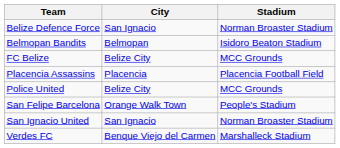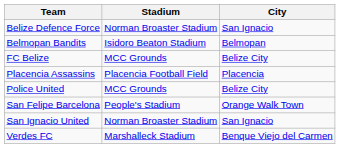 <table class="wikitable">
 <tr>
 <th>Team</th>
+<th>Stadium</th>
 <th>City</th>
-<th>Stadium</th>
 </tr>
 <tr>
 <td><a href='#'>Belize Defence Force</a></td>
+<td><a href='#'>Norman Broaster Stadium</a></td>
 <td><a href='#'>San Ignacio</a></td>
-<td><a href='#'>Norman Broaster Stadium</a></td>
 </tr>
 <tr>
 <td><a href='#'>Belmopan Bandits</a></td>
+<td><a href='#'>Isidoro Beaton Stadium</a></td>
 <td><a href='#'>Belmopan</a></td>
-<td><a href='#'>Isidoro Beaton Stadium</a></td>
 </tr>
 <tr>
 <td><a href='#'>FC Belize</a></td>
+<td><a href='#'>MCC Grounds</a></td>
 <td><a href='#'>Belize City</a></td>
-<td><a href='#'>MCC Grounds</a></td>
 </tr>
 <tr>
 <td><a href='#'>Placencia Assassins</a></td>
+<td><a href='#'>Placencia Football Field</a></td>
 <td><a href='#'>Placencia</a></td>
-<td><a href='#'>Placencia Football Field</a></td>
 </tr>
 <tr>
 <td><a href='#'>Police United</a></td>
+<td><a href='#'>MCC Grounds</a></td>
 <td><a href='#'>Belize City</a></td>
-<td><a href='#'>MCC Grounds</a></td>
 </tr>
 <tr>
 <td><a href='#'>San Felipe Barcelona</a></td>
+<td><a href='#'>People's Stadium</a></td>
 <td><a href='#'>Orange Walk Town</a></td>
-<td><a href='#'>People's Stadium</a></td>
 </tr>
 <tr>
 <td><a href='#'>San Ignacio United</a></td>
+<td><a href='#'>Norman Broaster Stadium</a></td>
 <td><a href='#'>San Ignacio</a></td>
-<td><a href='#'>Norman Broaster Stadium</a></td>
 </tr>
 <tr>
 <td><a href='#'>Verdes FC</a></td>
+<td><a href='#'>Marshalleck Stadium</a></td>
 <td><a href='#'>Benque Viejo del Carmen</a></td>
-<td><a href='#'>Marshalleck Stadium</a></td>
 </tr>
 </table>
